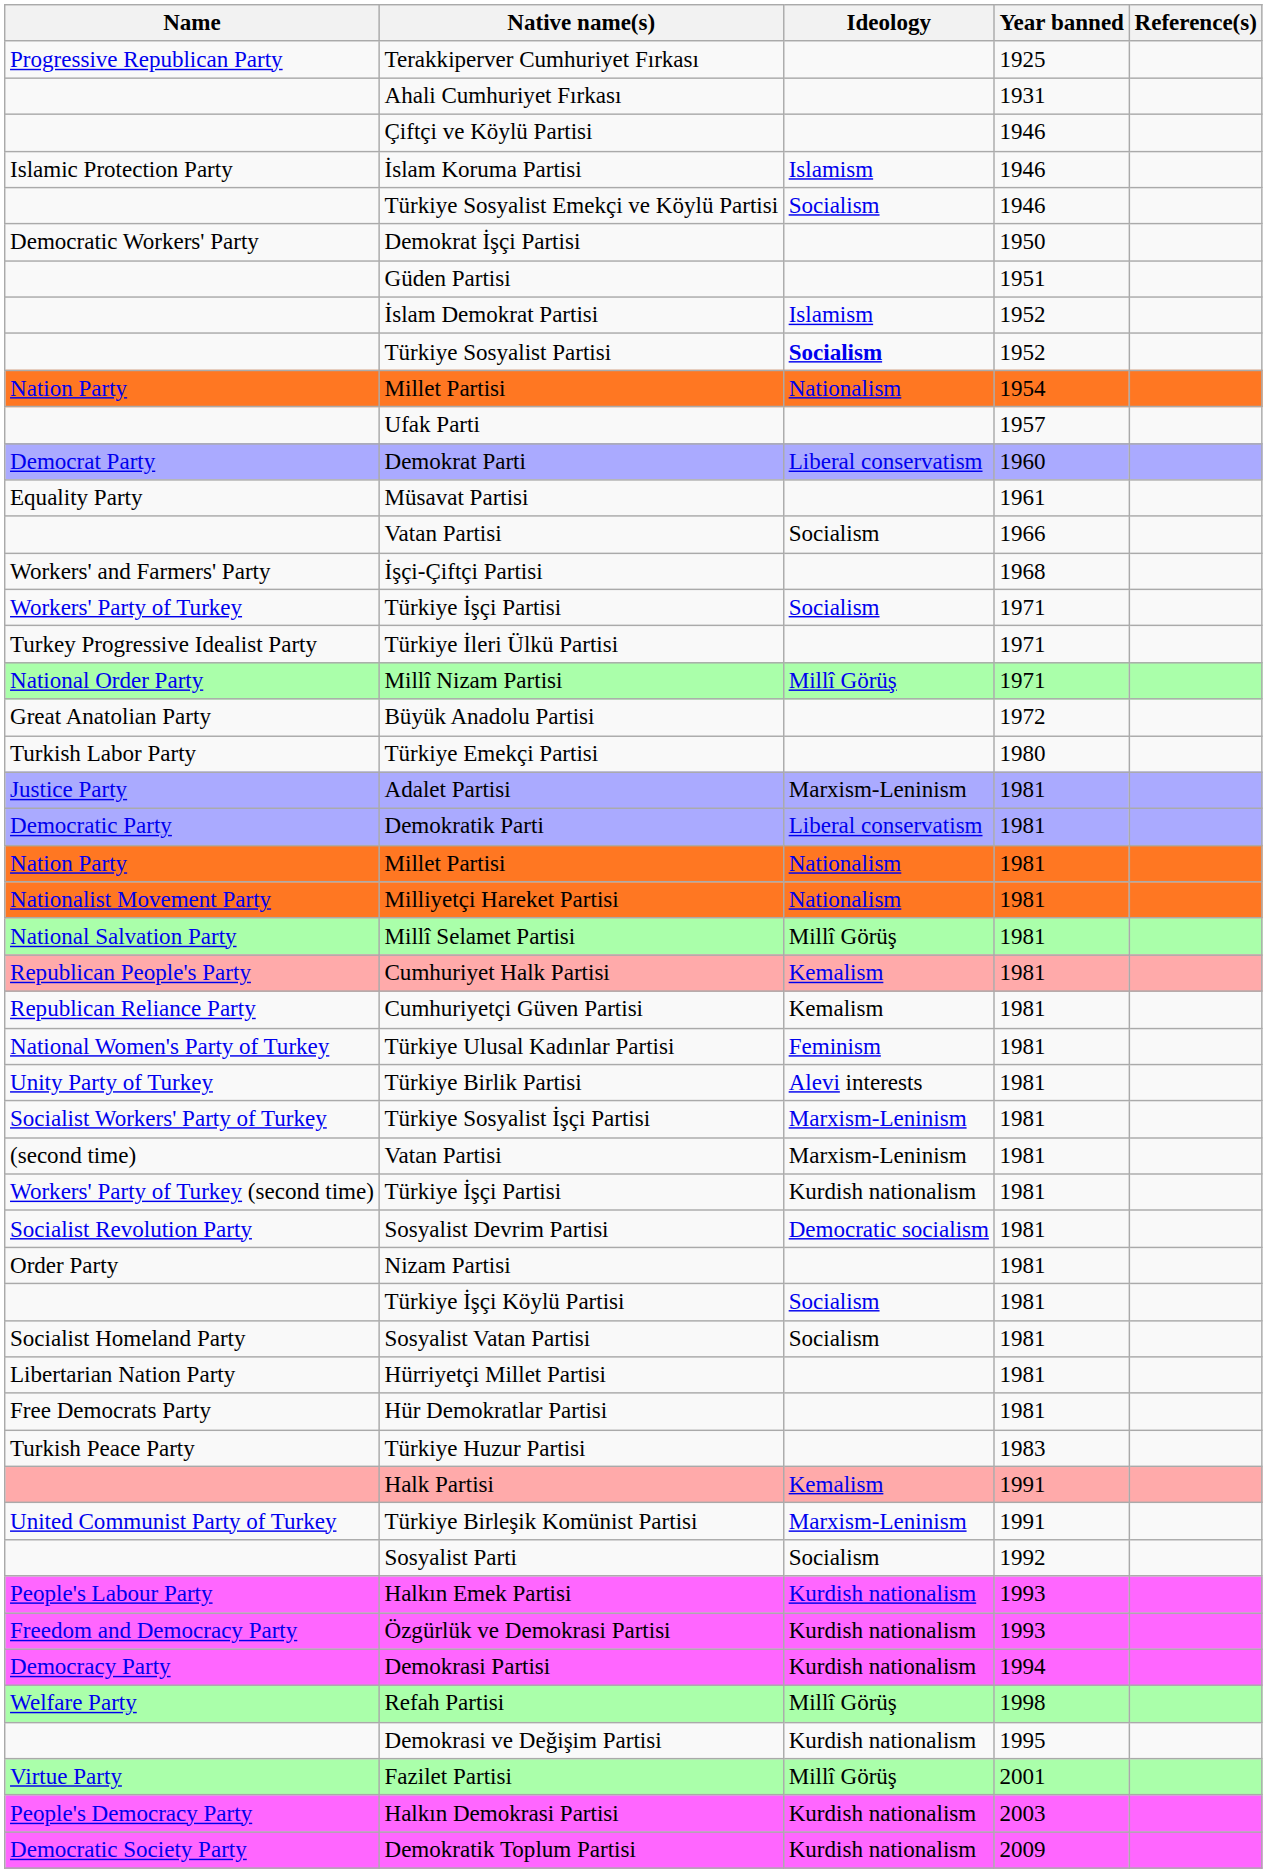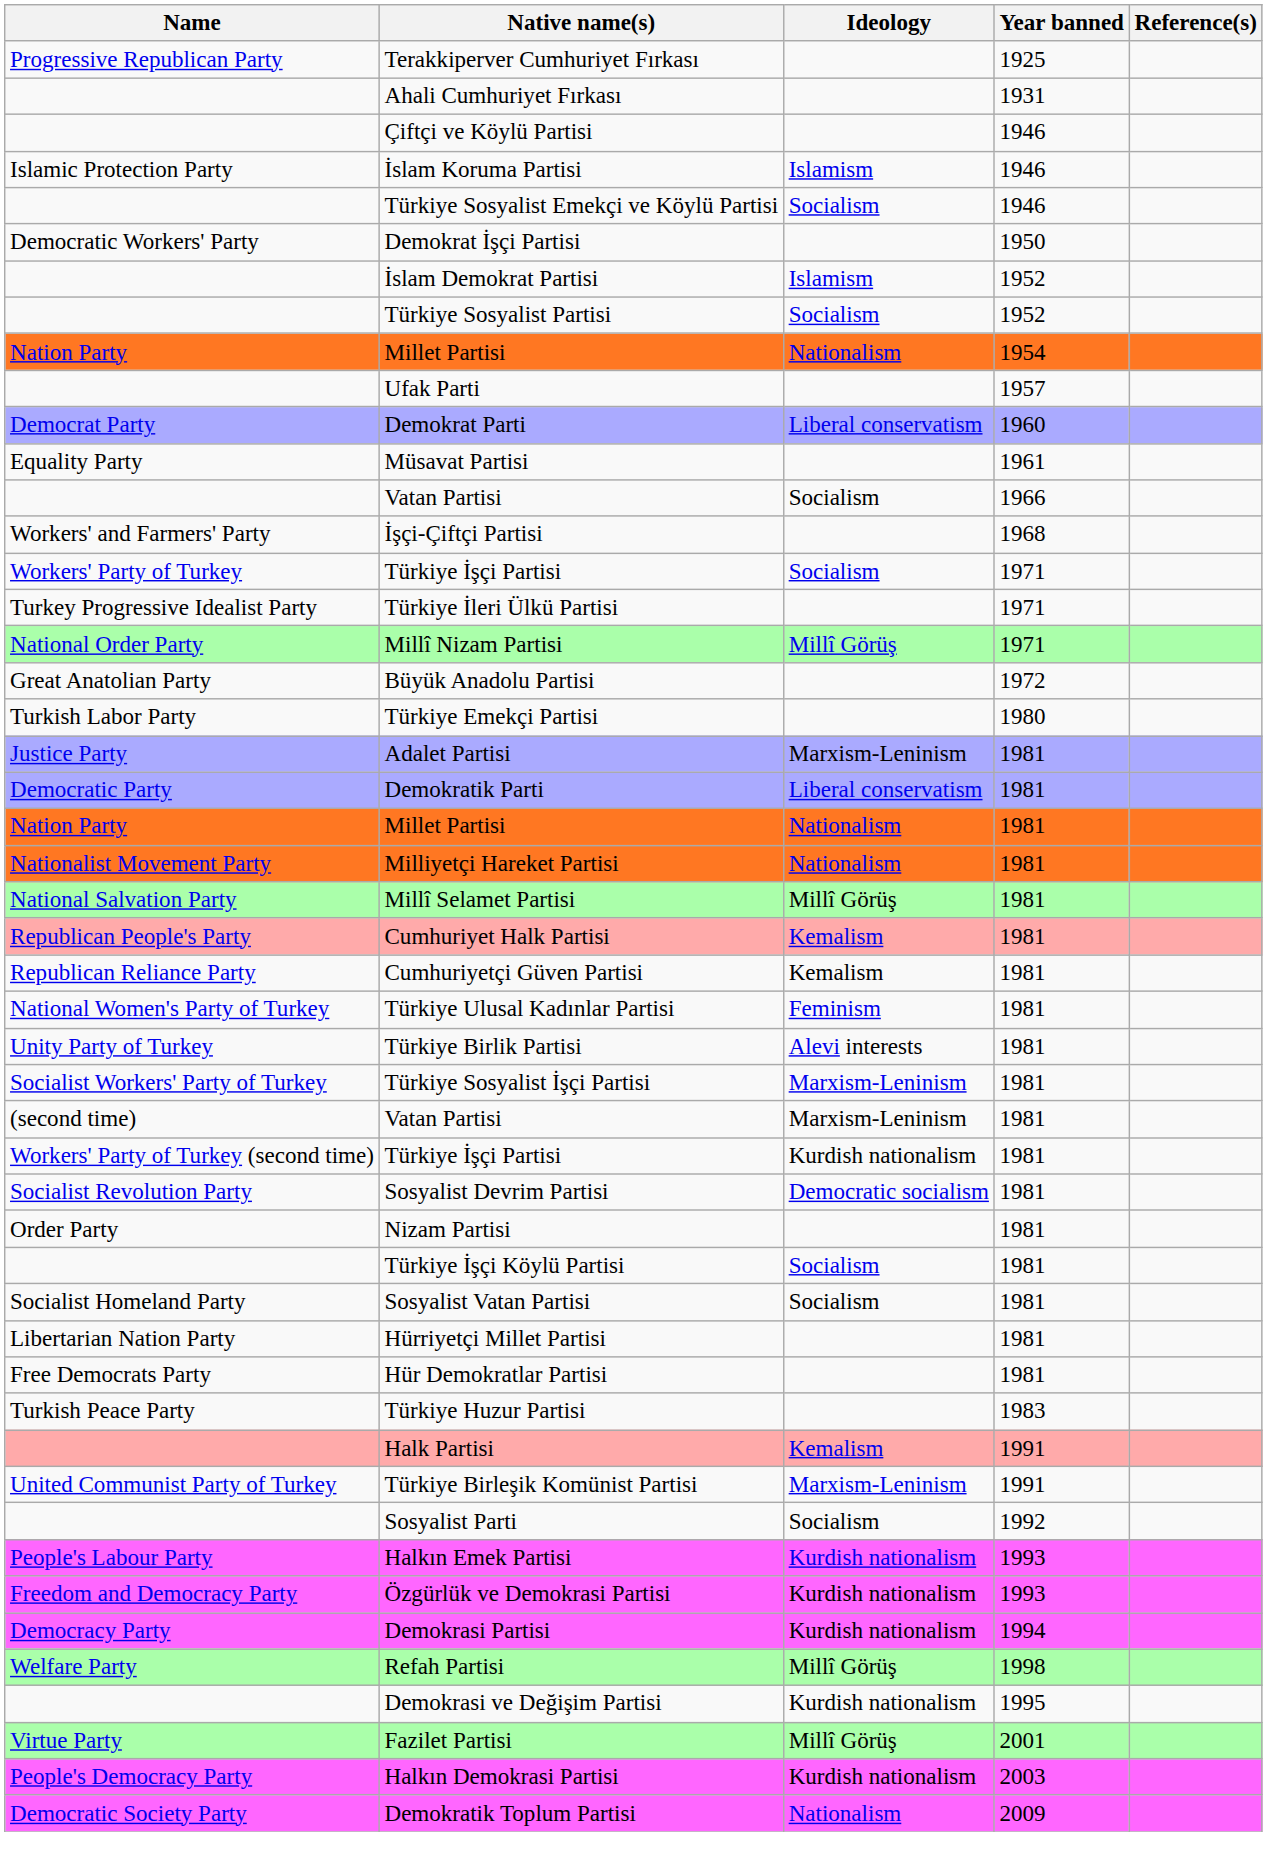 <table class="wikitable sortable">
 <tr>
 <th>Name</th>
 <th>Native name(s)</th>
 <th>Ideology</th>
 <th>Year banned</th>
 <th>Reference(s)</th>
 </tr>
 <tr>
 <td><a href='#'>Progressive Republican Party</a></td>
 <td>Terakkiperver Cumhuriyet Fırkası</td>
 <td></td>
 <td>1925</td>
 <td></td>
 </tr>
 <tr>
 <td></td>
 <td>Ahali Cumhuriyet Fırkası</td>
 <td></td>
 <td>1931</td>
 <td></td>
 </tr>
 <tr>
 <td></td>
 <td>Çiftçi ve Köylü Partisi</td>
 <td></td>
 <td>1946</td>
 <td></td>
 </tr>
 <tr>
 <td>Islamic Protection Party</td>
 <td>İslam Koruma Partisi</td>
 <td><a href='#'>Islamism</a></td>
 <td>1946</td>
 <td></td>
 </tr>
 <tr>
 <td></td>
 <td>Türkiye Sosyalist Emekçi ve Köylü Partisi</td>
 <td><a href='#'>Socialism</a></td>
 <td>1946</td>
 <td></td>
 </tr>
 <tr>
 <td>Democratic Workers' Party</td>
 <td>Demokrat İşçi Partisi</td>
 <td></td>
 <td>1950</td>
 <td></td>
 </tr>
 <tr>
 <td></td>
-<td>Güden Partisi</td>
-<td></td>
-<td>1951</td>
-<td></td>
-</tr>
-<tr>
-<td></td>
 <td>İslam Demokrat Partisi</td>
 <td><a href='#'>Islamism</a></td>
 <td>1952</td>
 <td></td>
 </tr>
 <tr>
 <td></td>
 <td>Türkiye Sosyalist Partisi</td>
-<td><strong><a href='#'>Socialism</a></strong></td>
+<td><a href='#'>Socialism</a></td>
 <td>1952</td>
 <td></td>
 </tr>
 <tr style="background:#f72;">
 <td><a href='#'>Nation Party</a></td>
 <td>Millet Partisi</td>
 <td><a href='#'>Nationalism</a></td>
 <td>1954</td>
 <td></td>
 </tr>
 <tr>
 <td></td>
 <td>Ufak Parti</td>
 <td></td>
 <td>1957</td>
 <td></td>
 </tr>
 <tr style="background:#aaf;">
 <td><a href='#'>Democrat Party</a></td>
 <td>Demokrat Parti</td>
 <td><a href='#'>Liberal conservatism</a></td>
 <td>1960</td>
 <td></td>
 </tr>
 <tr>
 <td>Equality Party</td>
 <td>Müsavat Partisi</td>
 <td></td>
 <td>1961</td>
 <td></td>
 </tr>
 <tr>
 <td></td>
 <td>Vatan Partisi</td>
 <td>Socialism</td>
 <td>1966</td>
 <td></td>
 </tr>
 <tr>
 <td>Workers' and Farmers' Party</td>
 <td>İşçi-Çiftçi Partisi</td>
 <td></td>
 <td>1968</td>
 <td></td>
 </tr>
 <tr>
 <td><a href='#'>Workers' Party of Turkey</a></td>
 <td>Türkiye İşçi Partisi</td>
 <td><a href='#'>Socialism</a></td>
 <td>1971</td>
 <td></td>
 </tr>
 <tr>
 <td>Turkey Progressive Idealist Party</td>
 <td>Türkiye İleri Ülkü Partisi</td>
 <td></td>
 <td>1971</td>
 <td></td>
 </tr>
 <tr style="background:#afa;">
 <td><a href='#'>National Order Party</a></td>
 <td>Millî Nizam Partisi</td>
 <td><a href='#'>Millî Görüş</a></td>
 <td>1971</td>
 <td></td>
 </tr>
 <tr>
 <td>Great Anatolian Party</td>
 <td>Büyük Anadolu Partisi</td>
 <td></td>
 <td>1972</td>
 <td></td>
 </tr>
 <tr>
 <td>Turkish Labor Party</td>
 <td>Türkiye Emekçi Partisi</td>
 <td></td>
 <td>1980</td>
 <td></td>
 </tr>
 <tr style="background:#aaf;">
 <td><a href='#'>Justice Party</a></td>
 <td>Adalet Partisi</td>
 <td>Marxism-Leninism</td>
 <td>1981</td>
 <td></td>
 </tr>
 <tr style="background:#aaf;">
 <td><a href='#'>Democratic Party</a></td>
 <td>Demokratik Parti</td>
 <td><a href='#'>Liberal conservatism</a></td>
 <td>1981</td>
 <td></td>
 </tr>
 <tr style="background:#f72;">
 <td><a href='#'>Nation Party</a></td>
 <td>Millet Partisi</td>
 <td><a href='#'>Nationalism</a></td>
 <td>1981</td>
 <td></td>
 </tr>
 <tr style="background:#f72;">
 <td><a href='#'>Nationalist Movement Party</a></td>
 <td>Milliyetçi Hareket Partisi</td>
 <td><a href='#'>Nationalism</a></td>
 <td>1981</td>
 <td></td>
 </tr>
 <tr style="background:#afa;">
 <td><a href='#'>National Salvation Party</a></td>
 <td>Millî Selamet Partisi</td>
 <td>Millî Görüş</td>
 <td>1981</td>
 <td></td>
 </tr>
 <tr style="background:#faa;">
 <td><a href='#'>Republican People's Party</a></td>
 <td>Cumhuriyet Halk Partisi</td>
 <td><a href='#'>Kemalism</a></td>
 <td>1981</td>
 <td></td>
 </tr>
 <tr>
 <td><a href='#'>Republican Reliance Party</a></td>
 <td>Cumhuriyetçi Güven Partisi</td>
 <td>Kemalism</td>
 <td>1981</td>
 <td></td>
 </tr>
 <tr>
 <td><a href='#'>National Women's Party of Turkey</a></td>
 <td>Türkiye Ulusal Kadınlar Partisi</td>
 <td><a href='#'>Feminism</a></td>
 <td>1981</td>
 <td></td>
 </tr>
 <tr>
 <td><a href='#'>Unity Party of Turkey</a></td>
 <td>Türkiye Birlik Partisi</td>
 <td><a href='#'>Alevi</a> interests</td>
 <td>1981</td>
 <td></td>
 </tr>
 <tr>
 <td><a href='#'>Socialist Workers' Party of Turkey</a></td>
 <td>Türkiye Sosyalist İşçi Partisi</td>
 <td><a href='#'>Marxism-Leninism</a></td>
 <td>1981</td>
 <td></td>
 </tr>
 <tr>
 <td> (second time)</td>
 <td>Vatan Partisi</td>
 <td>Marxism-Leninism</td>
 <td>1981</td>
 <td></td>
 </tr>
 <tr>
 <td><a href='#'>Workers' Party of Turkey</a> (second time)</td>
 <td>Türkiye İşçi Partisi</td>
 <td>Kurdish nationalism</td>
 <td>1981</td>
 <td></td>
 </tr>
 <tr>
 <td><a href='#'>Socialist Revolution Party</a></td>
 <td>Sosyalist Devrim Partisi</td>
 <td><a href='#'>Democratic socialism</a></td>
 <td>1981</td>
 <td></td>
 </tr>
 <tr>
 <td>Order Party</td>
 <td>Nizam Partisi</td>
 <td></td>
 <td>1981</td>
 <td></td>
 </tr>
 <tr>
 <td></td>
 <td>Türkiye İşçi Köylü Partisi</td>
 <td><a href='#'>Socialism</a></td>
 <td>1981</td>
 <td></td>
 </tr>
 <tr>
 <td>Socialist Homeland Party</td>
 <td>Sosyalist Vatan Partisi</td>
 <td>Socialism</td>
 <td>1981</td>
 <td></td>
 </tr>
 <tr>
 <td>Libertarian Nation Party</td>
 <td>Hürriyetçi Millet Partisi</td>
 <td></td>
 <td>1981</td>
 <td></td>
 </tr>
 <tr>
 <td>Free Democrats Party</td>
 <td>Hür Demokratlar Partisi</td>
 <td></td>
 <td>1981</td>
 <td></td>
 </tr>
 <tr>
 <td>Turkish Peace Party</td>
 <td>Türkiye Huzur Partisi</td>
 <td></td>
 <td>1983</td>
 <td></td>
 </tr>
 <tr style="background:#faa;">
 <td></td>
 <td>Halk Partisi</td>
 <td><a href='#'>Kemalism</a></td>
 <td>1991</td>
 <td></td>
 </tr>
 <tr>
 <td><a href='#'>United Communist Party of Turkey</a></td>
 <td>Türkiye Birleşik Komünist Partisi</td>
 <td><a href='#'>Marxism-Leninism</a></td>
 <td>1991</td>
 <td></td>
 </tr>
 <tr>
 <td></td>
 <td>Sosyalist Parti</td>
 <td>Socialism</td>
 <td>1992</td>
 <td></td>
 </tr>
 <tr style="background:#f6f;">
 <td><a href='#'>People's Labour Party</a></td>
 <td>Halkın Emek Partisi</td>
 <td><a href='#'>Kurdish nationalism</a></td>
 <td>1993</td>
 <td></td>
 </tr>
 <tr style="background:#f6f;">
 <td><a href='#'>Freedom and Democracy Party</a></td>
 <td>Özgürlük ve Demokrasi Partisi</td>
 <td>Kurdish nationalism</td>
 <td>1993</td>
 <td></td>
 </tr>
 <tr style="background:#f6f;">
 <td><a href='#'>Democracy Party</a></td>
 <td>Demokrasi Partisi</td>
 <td>Kurdish nationalism</td>
 <td>1994</td>
 <td></td>
 </tr>
 <tr style="background:#afa;">
 <td><a href='#'>Welfare Party</a></td>
 <td>Refah Partisi</td>
 <td>Millî Görüş</td>
 <td>1998</td>
 <td></td>
 </tr>
 <tr>
 <td></td>
 <td>Demokrasi ve Değişim Partisi</td>
 <td>Kurdish nationalism</td>
 <td>1995</td>
 <td></td>
 </tr>
 <tr style="background:#afa;">
 <td><a href='#'>Virtue Party</a></td>
 <td>Fazilet Partisi</td>
 <td>Millî Görüş</td>
 <td>2001</td>
 <td></td>
 </tr>
 <tr style="background:#f6f;">
 <td><a href='#'>People's Democracy Party</a></td>
 <td>Halkın Demokrasi Partisi</td>
 <td>Kurdish nationalism</td>
 <td>2003</td>
 <td></td>
 </tr>
 <tr style="background:#f6f;">
 <td><a href='#'>Democratic Society Party</a></td>
 <td>Demokratik Toplum Partisi</td>
-<td>Kurdish nationalism</td>
+<td><a href='#'>Nationalism</a></td>
 <td>2009</td>
 <td></td>
 </tr>
 </table>
